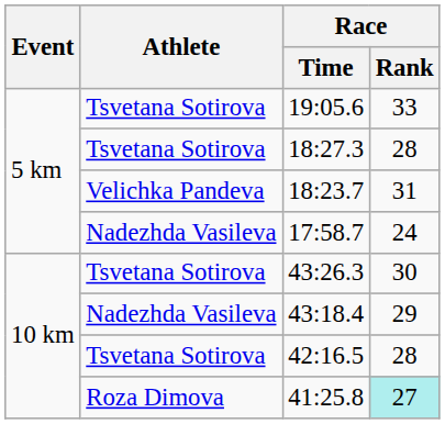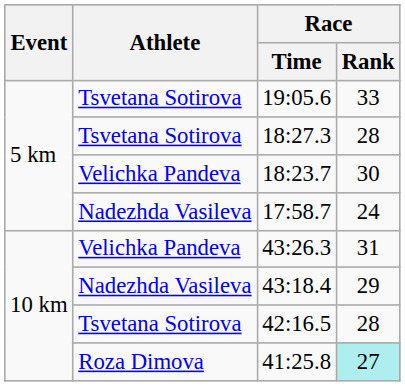 <table class="wikitable" border="1" style="font-size:90%">
 <tr>
 <th rowspan=2>Event</th>
 <th rowspan=2>Athlete</th>
 <th colspan=2>Race</th>
 </tr>
 <tr>
 <th>Time</th>
 <th>Rank</th>
 </tr>
 <tr>
 <td rowspan=4>5 km</td>
 <td><a href='#'>Tsvetana Sotirova</a></td>
 <td align=center>19:05.6</td>
 <td align=center>33</td>
 </tr>
 <tr>
 <td><a href='#'>Tsvetana Sotirova</a></td>
 <td align=center>18:27.3</td>
 <td align=center>28</td>
 </tr>
 <tr>
 <td><a href='#'>Velichka Pandeva</a></td>
 <td align=center>18:23.7</td>
-<td align=center>31</td>
+<td align=center>30</td>
 </tr>
 <tr>
 <td><a href='#'>Nadezhda Vasileva</a></td>
 <td align=center>17:58.7</td>
 <td align=center>24</td>
 </tr>
 <tr>
 <td rowspan=4>10 km</td>
-<td><a href='#'>Tsvetana Sotirova</a></td>
+<td><a href='#'>Velichka Pandeva</a></td>
 <td align=center>43:26.3</td>
-<td align=center>30</td>
+<td align=center>31</td>
 </tr>
 <tr>
 <td><a href='#'>Nadezhda Vasileva</a></td>
 <td align=center>43:18.4</td>
 <td align=center>29</td>
 </tr>
 <tr>
 <td><a href='#'>Tsvetana Sotirova</a></td>
 <td align=center>42:16.5</td>
 <td align=center>28</td>
 </tr>
 <tr>
 <td><a href='#'>Roza Dimova</a></td>
 <td align=center>41:25.8</td>
 <td align=center style="background: paleturquoise;">27</td>
 </tr>
 </table>
